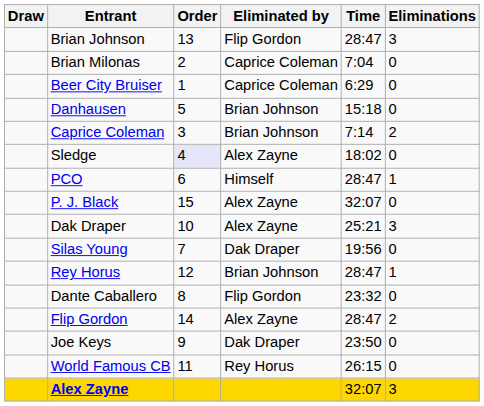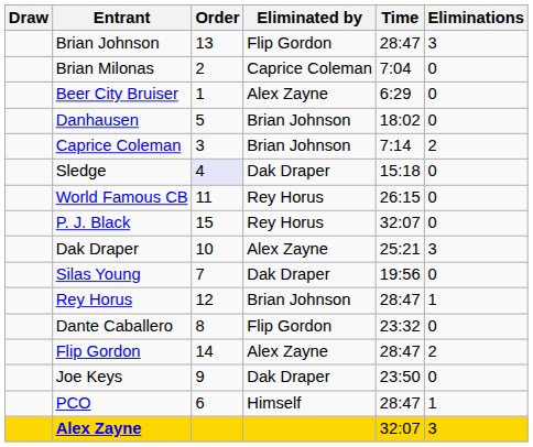 <table class="wikitable sortable">
 <tr>
 <th>Draw</th>
 <th>Entrant</th>
 <th>Order</th>
 <th>Eliminated by</th>
 <th>Time</th>
 <th>Eliminations</th>
 </tr>
 <tr>
 <td></td>
 <td>Brian Johnson</td>
 <td>13</td>
 <td>Flip Gordon</td>
 <td>28:47</td>
 <td>3</td>
 </tr>
 <tr>
 <td></td>
 <td>Brian Milonas</td>
 <td>2</td>
 <td>Caprice Coleman</td>
 <td>7:04</td>
 <td>0</td>
 </tr>
 <tr>
 <td></td>
 <td><a href='#'>Beer City Bruiser</a></td>
 <td>1</td>
-<td>Caprice Coleman</td>
+<td>Alex Zayne</td>
 <td>6:29</td>
 <td>0</td>
 </tr>
 <tr>
 <td></td>
 <td><a href='#'>Danhausen</a></td>
 <td>5</td>
 <td>Brian Johnson</td>
-<td>15:18</td>
+<td>18:02</td>
 <td>0</td>
 </tr>
 <tr>
 <td></td>
 <td><a href='#'>Caprice Coleman</a></td>
 <td>3</td>
 <td>Brian Johnson</td>
 <td>7:14</td>
 <td>2</td>
 </tr>
 <tr>
 <td></td>
 <td>Sledge</td>
 <td style="background: lavender;">4</td>
-<td>Alex Zayne</td>
-<td>18:02</td>
+<td>Dak Draper</td>
+<td>15:18</td>
 <td>0</td>
 </tr>
 <tr>
 <td></td>
-<td><a href='#'>PCO</a></td>
-<td>6</td>
-<td>Himself</td>
-<td>28:47</td>
-<td>1</td>
+<td><a href='#'>World Famous CB</a></td>
+<td>11</td>
+<td>Rey Horus</td>
+<td>26:15</td>
+<td>0</td>
 </tr>
 <tr>
 <td></td>
 <td><a href='#'>P. J. Black</a></td>
 <td>15</td>
-<td>Alex Zayne</td>
+<td>Rey Horus</td>
 <td>32:07</td>
 <td>0</td>
 </tr>
 <tr>
 <td></td>
 <td>Dak Draper</td>
 <td>10</td>
 <td>Alex Zayne</td>
 <td>25:21</td>
 <td>3</td>
 </tr>
 <tr>
 <td></td>
 <td><a href='#'>Silas Young</a></td>
 <td>7</td>
 <td>Dak Draper</td>
 <td>19:56</td>
 <td>0</td>
 </tr>
 <tr>
 <td></td>
 <td><a href='#'>Rey Horus</a></td>
 <td>12</td>
 <td>Brian Johnson</td>
 <td>28:47</td>
 <td>1</td>
 </tr>
 <tr>
 <td></td>
 <td>Dante Caballero</td>
 <td>8</td>
 <td>Flip Gordon</td>
 <td>23:32</td>
 <td>0</td>
 </tr>
 <tr>
 <td></td>
 <td><a href='#'>Flip Gordon</a></td>
 <td>14</td>
 <td>Alex Zayne</td>
 <td>28:47</td>
 <td>2</td>
 </tr>
 <tr>
 <td></td>
 <td>Joe Keys</td>
 <td>9</td>
 <td>Dak Draper</td>
 <td>23:50</td>
 <td>0</td>
 </tr>
 <tr>
 <td></td>
-<td><a href='#'>World Famous CB</a></td>
-<td>11</td>
-<td>Rey Horus</td>
-<td>26:15</td>
-<td>0</td>
+<td><a href='#'>PCO</a></td>
+<td>6</td>
+<td>Himself</td>
+<td>28:47</td>
+<td>1</td>
 </tr>
 <tr style="background:gold">
 <td><strong></strong></td>
 <td><strong><a href='#'>Alex Zayne</a></strong></td>
 <td><strong></strong></td>
 <td><strong></strong></td>
 <td>32:07</td>
 <td>3</td>
 </tr>
 </table>
